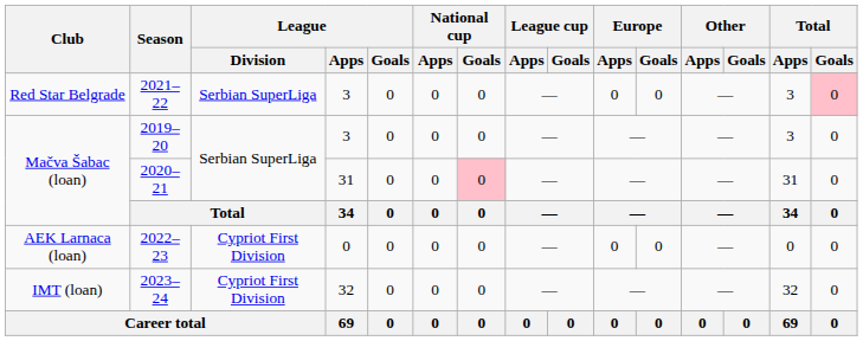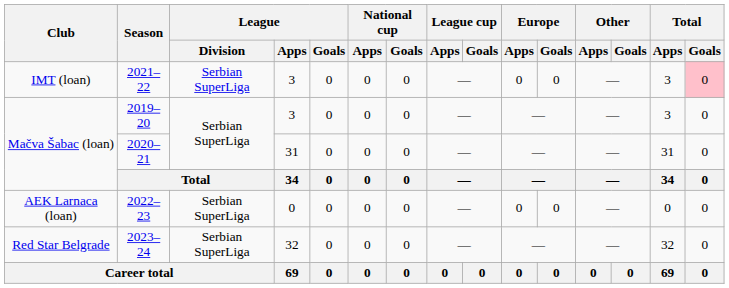 <table class="wikitable" style="text-align:center">
 <tr>
 <th rowspan="2">Club</th>
 <th rowspan="2">Season</th>
 <th colspan="3">League</th>
 <th colspan="2">National cup</th>
 <th colspan="2">League cup</th>
 <th colspan="2">Europe</th>
 <th colspan="2">Other</th>
 <th colspan="2">Total</th>
 </tr>
 <tr>
 <th>Division</th>
 <th>Apps</th>
 <th>Goals</th>
 <th>Apps</th>
 <th>Goals</th>
 <th>Apps</th>
 <th>Goals</th>
 <th>Apps</th>
 <th>Goals</th>
 <th>Apps</th>
 <th>Goals</th>
 <th>Apps</th>
 <th>Goals</th>
 </tr>
 <tr>
-<td><a href='#'>Red Star Belgrade</a></td>
+<td><a href='#'>IMT</a> (loan)</td>
 <td><a href='#'>2021–22</a></td>
 <td><a href='#'>Serbian SuperLiga</a></td>
 <td>3</td>
 <td>0</td>
 <td>0</td>
 <td>0</td>
 <td colspan="2">—</td>
 <td>0</td>
 <td>0</td>
 <td colspan="2">—</td>
 <td>3</td>
 <td style="background: pink;">0</td>
 </tr>
 <tr>
 <td rowspan="3"><a href='#'>Mačva Šabac</a> (loan)</td>
 <td><a href='#'>2019–20</a></td>
 <td rowspan="2">Serbian SuperLiga</td>
 <td>3</td>
 <td>0</td>
 <td>0</td>
 <td>0</td>
 <td colspan="2">—</td>
 <td colspan="2">—</td>
 <td colspan="2">—</td>
 <td>3</td>
 <td>0</td>
 </tr>
 <tr>
 <td><a href='#'>2020–21</a></td>
 <td>31</td>
 <td>0</td>
 <td>0</td>
-<td style="background: pink;">0</td>
+<td>0</td>
 <td colspan="2">—</td>
 <td colspan="2">—</td>
 <td colspan="2">—</td>
 <td>31</td>
 <td>0</td>
 </tr>
 <tr>
 <th colspan="2">Total</th>
 <th>34</th>
 <th>0</th>
 <th>0</th>
 <th>0</th>
 <th colspan="2">—</th>
 <th colspan="2">—</th>
 <th colspan="2">—</th>
 <th>34</th>
 <th>0</th>
 </tr>
 <tr>
 <td><a href='#'>AEK Larnaca</a> (loan)</td>
 <td><a href='#'>2022–23</a></td>
-<td><a href='#'>Cypriot First Division</a></td>
+<td>Serbian SuperLiga</td>
 <td>0</td>
 <td>0</td>
 <td>0</td>
 <td>0</td>
 <td colspan="2">—</td>
 <td>0</td>
 <td>0</td>
 <td colspan="2">—</td>
 <td>0</td>
 <td>0</td>
 </tr>
 <tr>
-<td><a href='#'>IMT</a> (loan)</td>
+<td><a href='#'>Red Star Belgrade</a></td>
 <td><a href='#'>2023–24</a></td>
-<td><a href='#'>Cypriot First Division</a></td>
+<td>Serbian SuperLiga</td>
 <td>32</td>
 <td>0</td>
 <td>0</td>
 <td>0</td>
 <td colspan="2">—</td>
 <td colspan="2">—</td>
 <td colspan="2">—</td>
 <td>32</td>
 <td>0</td>
 </tr>
 <tr>
 <th colspan="3">Career total</th>
 <th>69</th>
 <th>0</th>
 <th>0</th>
 <th>0</th>
 <th>0</th>
 <th>0</th>
 <th>0</th>
 <th>0</th>
 <th>0</th>
 <th>0</th>
 <th>69</th>
 <th>0</th>
 </tr>
 </table>
